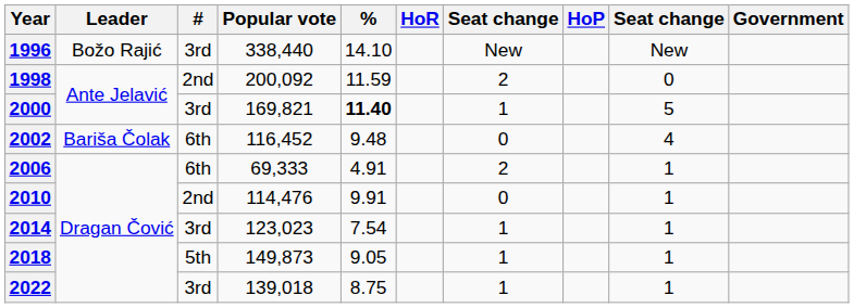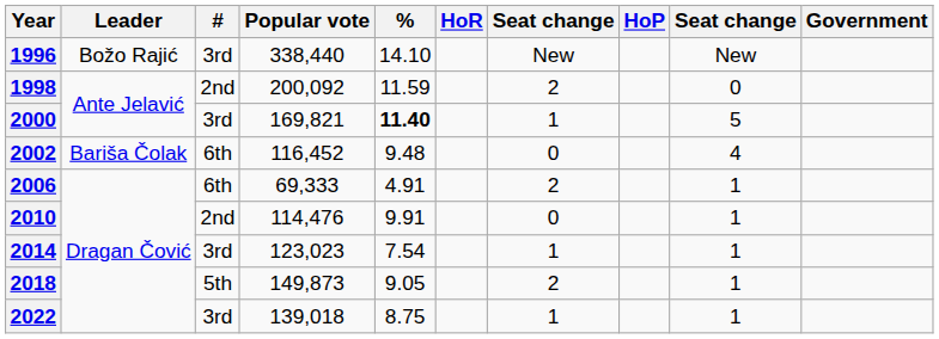 <table class="wikitable" style="text-align: center;">
 <tr>
 <th>Year</th>
 <th>Leader</th>
 <th>#</th>
 <th>Popular vote</th>
 <th>%</th>
 <th><a href='#'>HoR</a></th>
 <th>Seat change</th>
 <th><a href='#'>HoP</a></th>
 <th>Seat change</th>
 <th>Government</th>
 </tr>
 <tr>
 <th><a href='#'>1996</a></th>
 <td>Božo Rajić</td>
 <td>3rd</td>
 <td align=center>338,440</td>
 <td>14.10</td>
 <td></td>
 <td>New</td>
 <td></td>
 <td>New</td>
 <td></td>
 </tr>
 <tr>
 <th><a href='#'>1998</a></th>
 <td rowspan=2><a href='#'>Ante Jelavić</a></td>
 <td>2nd</td>
 <td align=center>200,092</td>
 <td>11.59</td>
 <td></td>
 <td> 2</td>
 <td></td>
 <td> 0</td>
 <td></td>
 </tr>
 <tr>
 <th><a href='#'>2000</a></th>
 <td>3rd</td>
 <td align=center>169,821</td>
 <td><strong>11.40</strong></td>
 <td></td>
 <td> 1</td>
 <td></td>
 <td> 5</td>
 <td></td>
 </tr>
 <tr>
 <th><a href='#'>2002</a></th>
 <td><a href='#'>Bariša Čolak</a></td>
 <td>6th</td>
 <td align=center>116,452</td>
 <td>9.48</td>
 <td></td>
 <td> 0</td>
 <td></td>
 <td> 4</td>
 <td></td>
 </tr>
 <tr>
 <th><a href='#'>2006</a></th>
 <td rowspan=5><a href='#'>Dragan Čović</a></td>
 <td>6th</td>
 <td align=center>69,333</td>
 <td>4.91</td>
 <td></td>
 <td> 2</td>
 <td></td>
 <td> 1</td>
 <td></td>
 </tr>
 <tr>
 <th><a href='#'>2010</a></th>
 <td>2nd</td>
 <td align=center>114,476</td>
 <td>9.91</td>
 <td></td>
 <td> 0</td>
 <td></td>
 <td> 1</td>
 <td></td>
 </tr>
 <tr>
 <th><a href='#'>2014</a></th>
 <td>3rd</td>
 <td align=center>123,023</td>
 <td>7.54</td>
 <td></td>
 <td> 1</td>
 <td></td>
 <td> 1</td>
 <td></td>
 </tr>
 <tr>
 <th><a href='#'>2018</a></th>
 <td>5th</td>
 <td align=center>149,873</td>
 <td>9.05</td>
 <td></td>
-<td> 1</td>
+<td> 2</td>
 <td></td>
 <td> 1</td>
 <td></td>
 </tr>
 <tr>
 <th><a href='#'>2022</a></th>
 <td>3rd</td>
 <td align=center>139,018</td>
 <td>8.75</td>
 <td></td>
 <td> 1</td>
 <td></td>
 <td> 1</td>
 <td></td>
 </tr>
 </table>
